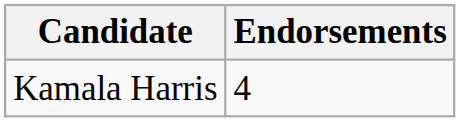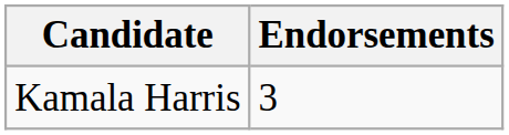 <table class="wikitable sortable">
 <tr>
 <th>Candidate</th>
 <th>Endorsements</th>
 </tr>
 <tr>
 <td data-sort-value="Harris" >Kamala Harris</td>
-<td>4</td>
+<td>3</td>
 </tr>
 </table>
